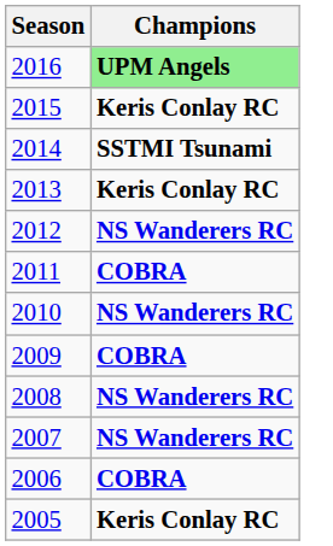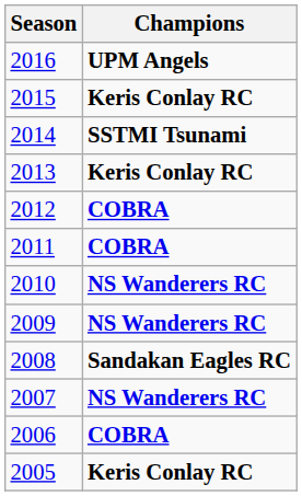 <table class="wikitable" style="font-size:95%;">
 <tr>
 <th>Season</th>
 <th>Champions</th>
 </tr>
 <tr>
 <td><a href='#'>2016</a></td>
-<td style="background: lightgreen;"> <strong>UPM Angels</strong></td>
+<td> <strong>UPM Angels</strong></td>
 </tr>
 <tr>
 <td><a href='#'>2015</a></td>
 <td> <strong>Keris Conlay RC</strong></td>
 </tr>
 <tr>
 <td><a href='#'>2014</a></td>
 <td> <strong>SSTMI Tsunami</strong></td>
 </tr>
 <tr>
 <td><a href='#'>2013</a></td>
 <td> <strong>Keris Conlay RC</strong></td>
 </tr>
 <tr>
 <td><a href='#'>2012</a></td>
-<td> <strong><a href='#'>NS Wanderers RC</a></strong></td>
+<td> <strong><a href='#'>COBRA</a></strong></td>
 </tr>
 <tr>
 <td><a href='#'>2011</a></td>
 <td> <strong><a href='#'>COBRA</a></strong></td>
 </tr>
 <tr>
 <td><a href='#'>2010</a></td>
 <td> <strong><a href='#'>NS Wanderers RC</a></strong></td>
 </tr>
 <tr>
 <td><a href='#'>2009</a></td>
-<td> <strong><a href='#'>COBRA</a></strong></td>
+<td> <strong><a href='#'>NS Wanderers RC</a></strong></td>
 </tr>
 <tr>
 <td><a href='#'>2008</a></td>
-<td> <strong><a href='#'>NS Wanderers RC</a></strong></td>
+<td> <strong>Sandakan Eagles RC</strong></td>
 </tr>
 <tr>
 <td><a href='#'>2007</a></td>
 <td> <strong><a href='#'>NS Wanderers RC</a></strong></td>
 </tr>
 <tr>
 <td><a href='#'>2006</a></td>
 <td> <strong><a href='#'>COBRA</a></strong></td>
 </tr>
 <tr>
 <td><a href='#'>2005</a></td>
 <td> <strong>Keris Conlay RC</strong></td>
 </tr>
 </table>
